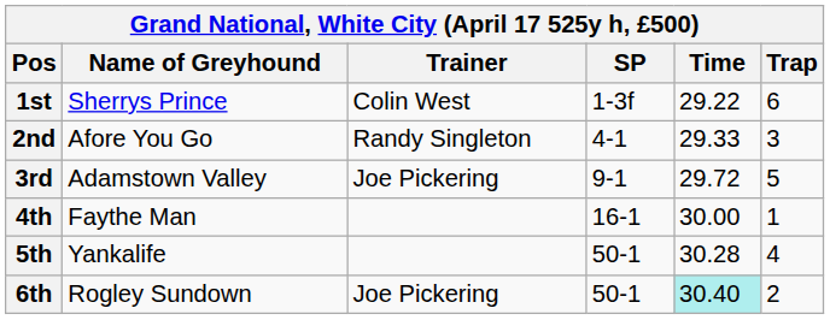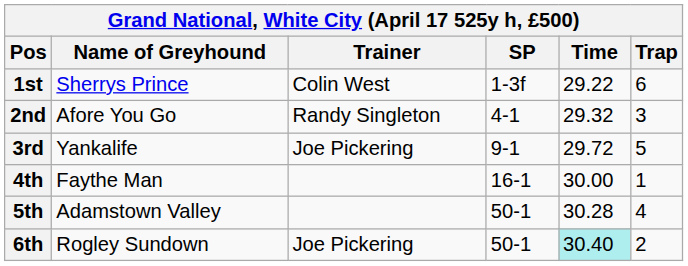 <table class="wikitable">
 <tr>
 <th colspan="6"><a href='#'>Grand National</a>, <a href='#'>White City</a> (April 17 525y h, £500)</th>
 </tr>
 <tr>
 <th width=30>Pos</th>
 <th width=180>Name of Greyhound</th>
 <th width=150>Trainer</th>
 <th width=50>SP</th>
 <th width=50>Time</th>
 <th width=30>Trap</th>
 </tr>
 <tr>
 <th>1st</th>
 <td><a href='#'>Sherrys Prince</a></td>
 <td>Colin West</td>
 <td>1-3f</td>
 <td>29.22</td>
 <td>6</td>
 </tr>
 <tr>
 <th>2nd</th>
 <td>Afore You Go</td>
 <td>Randy Singleton</td>
 <td>4-1</td>
-<td>29.33</td>
+<td>29.32</td>
 <td>3</td>
 </tr>
 <tr>
 <th>3rd</th>
-<td>Adamstown Valley</td>
+<td>Yankalife</td>
 <td>Joe Pickering</td>
 <td>9-1</td>
 <td>29.72</td>
 <td>5</td>
 </tr>
 <tr>
 <th>4th</th>
 <td>Faythe Man</td>
 <td></td>
 <td>16-1</td>
 <td>30.00</td>
 <td>1</td>
 </tr>
 <tr>
 <th>5th</th>
-<td>Yankalife</td>
+<td>Adamstown Valley</td>
 <td></td>
 <td>50-1</td>
 <td>30.28</td>
 <td>4</td>
 </tr>
 <tr>
 <th>6th</th>
 <td>Rogley Sundown</td>
 <td>Joe Pickering</td>
 <td>50-1</td>
 <td style="background: paleturquoise;">30.40</td>
 <td>2</td>
 </tr>
 </table>
